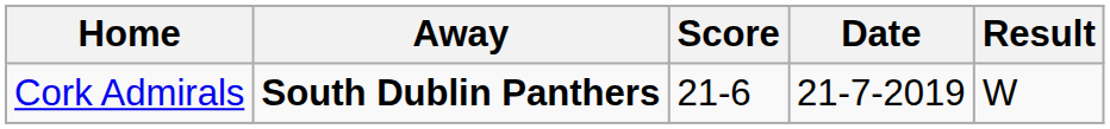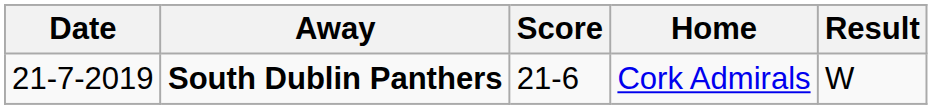 <table class="wikitable">
 <tr>
-<th>Home</th>
+<th>Date</th>
 <th>Away</th>
 <th>Score</th>
-<th>Date</th>
+<th>Home</th>
 <th>Result</th>
 </tr>
 <tr>
-<td><a href='#'>Cork Admirals</a></td>
+<td>21-7-2019</td>
 <td><strong>South Dublin Panthers</strong></td>
 <td>21-6</td>
-<td>21-7-2019</td>
+<td><a href='#'>Cork Admirals</a></td>
 <td>W</td>
 </tr>
 </table>
